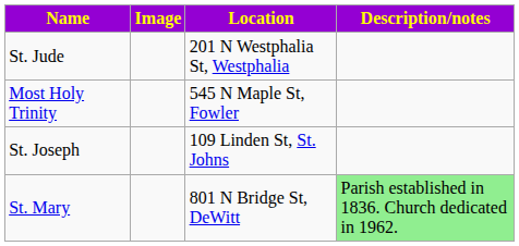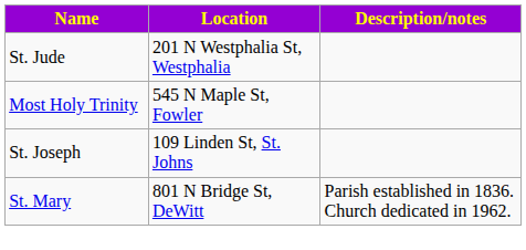 <table class="wikitable sortable" style="width:75%">
 <tr>
 <th style="background:darkviolet; color:yellow;" width="25%"><strong>Name</strong></th>
-<th style="background:darkviolet; color:yellow;" width="10%"><strong>Image</strong></th>
 <th style="background:darkviolet; color:yellow;" width="30%"><strong>Location</strong></th>
 <th style="background:darkviolet; color:yellow;" width="35%"><strong>Description/notes</strong></th>
 </tr>
 <tr>
 <td>St. Jude</td>
-<td></td>
 <td>201 N Westphalia St, <a href='#'>Westphalia</a></td>
 <td></td>
 </tr>
 <tr>
 <td><a href='#'>Most Holy Trinity</a></td>
-<td></td>
 <td>545 N Maple St, <a href='#'>Fowler</a></td>
 <td></td>
 </tr>
 <tr>
 <td>St. Joseph</td>
-<td></td>
 <td>109 Linden St, <a href='#'>St. Johns</a></td>
 <td></td>
 </tr>
 <tr>
 <td><a href='#'>St. Mary</a></td>
-<td></td>
 <td>801 N Bridge St, <a href='#'>DeWitt</a></td>
-<td style="background: lightgreen;">Parish established in 1836. Church dedicated in 1962.</td>
+<td>Parish established in 1836. Church dedicated in 1962.</td>
 </tr>
 </table>
